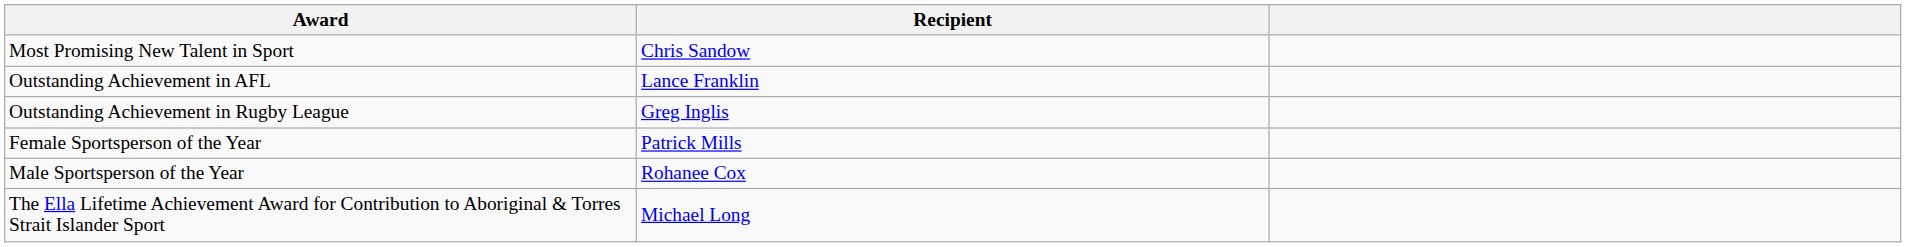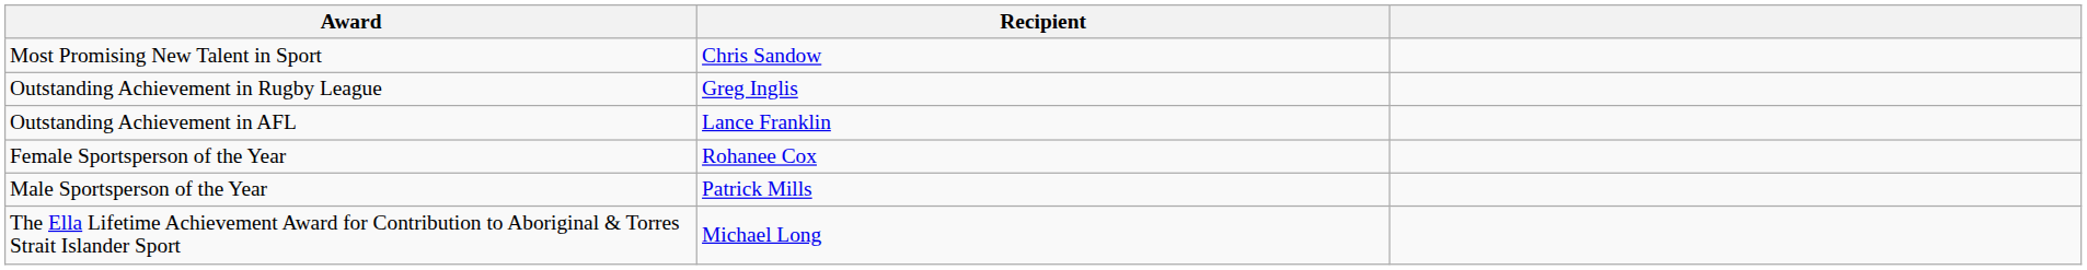 <table class="wikitable">
 <tr>
 <th width="25%">Award</th>
 <th width="25%">Recipient</th>
 <th width="25%"></th>
 </tr>
 <tr>
 <td>Most Promising New Talent in Sport</td>
 <td><a href='#'>Chris Sandow</a></td>
 <td></td>
 </tr>
 <tr>
+<td>Outstanding Achievement in Rugby League</td>
+<td><a href='#'>Greg Inglis</a></td>
+<td></td>
+</tr>
+<tr>
 <td>Outstanding Achievement in AFL</td>
 <td><a href='#'>Lance Franklin</a></td>
 <td></td>
 </tr>
 <tr>
-<td>Outstanding Achievement in Rugby League</td>
-<td><a href='#'>Greg Inglis</a></td>
-<td></td>
-</tr>
-<tr>
 <td>Female Sportsperson of the Year</td>
-<td><a href='#'>Patrick Mills</a></td>
+<td><a href='#'>Rohanee Cox</a></td>
 <td></td>
 </tr>
 <tr>
 <td>Male Sportsperson of the Year</td>
-<td><a href='#'>Rohanee Cox</a></td>
+<td><a href='#'>Patrick Mills</a></td>
 <td></td>
 </tr>
 <tr>
 <td>The <a href='#'>Ella</a> Lifetime Achievement Award for Contribution to Aboriginal & Torres Strait Islander Sport</td>
 <td><a href='#'>Michael Long</a></td>
 <td></td>
 </tr>
 </table>
